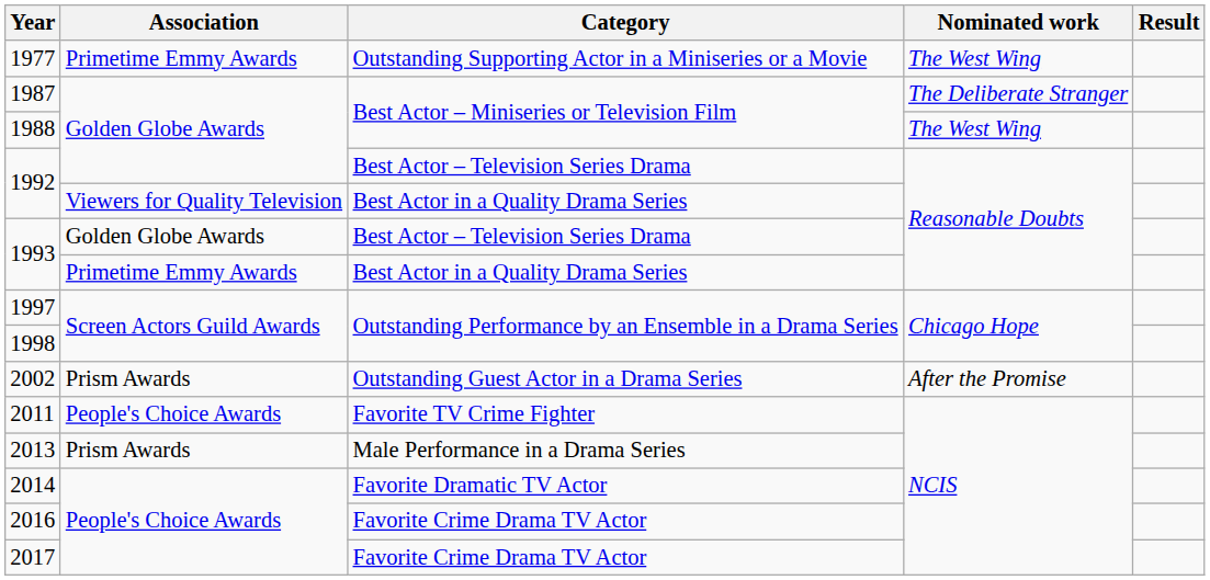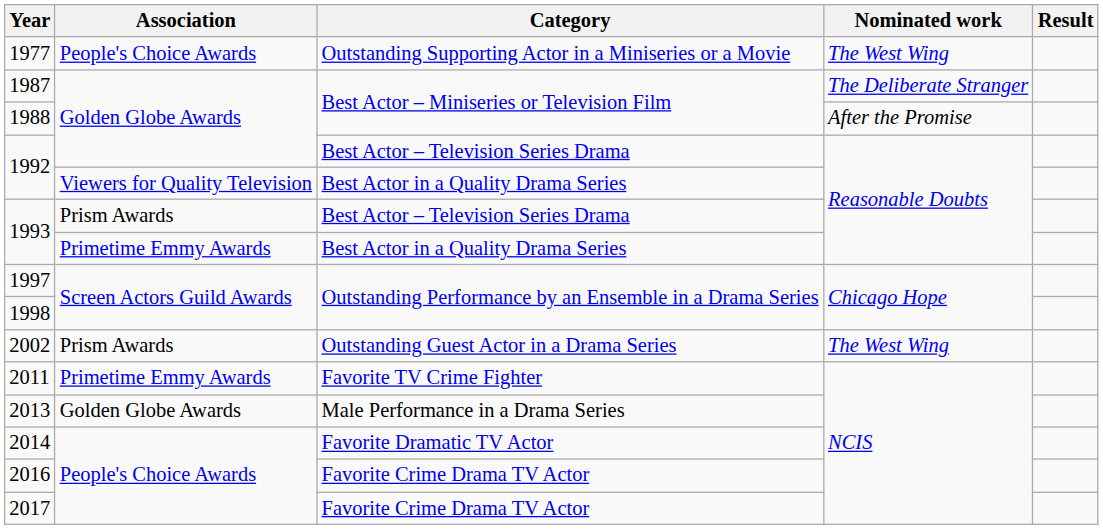 <table class="wikitable sortable">
 <tr>
 <th>Year</th>
 <th>Association</th>
 <th>Category</th>
 <th>Nominated work</th>
 <th>Result</th>
 </tr>
 <tr>
 <td>1977</td>
-<td><a href='#'>Primetime Emmy Awards</a></td>
+<td><a href='#'>People's Choice Awards</a></td>
 <td><a href='#'>Outstanding Supporting Actor in a Miniseries or a Movie</a></td>
 <td><em><a href='#'>The West Wing</a></em></td>
 <td></td>
 </tr>
 <tr>
 <td>1987</td>
 <td rowspan="3"><a href='#'>Golden Globe Awards</a></td>
 <td rowspan="2"><a href='#'>Best Actor – Miniseries or Television Film</a></td>
 <td><em><a href='#'>The Deliberate Stranger</a></em></td>
 <td></td>
 </tr>
 <tr>
 <td>1988</td>
-<td><em><a href='#'>The West Wing</a></em></td>
+<td><em>After the Promise</em></td>
 <td></td>
 </tr>
 <tr>
 <td rowspan="2">1992</td>
 <td><a href='#'>Best Actor – Television Series Drama</a></td>
 <td rowspan="4"><em><a href='#'>Reasonable Doubts</a></em></td>
 <td></td>
 </tr>
 <tr>
 <td><a href='#'>Viewers for Quality Television</a></td>
 <td><a href='#'>Best Actor in a Quality Drama Series</a></td>
 <td></td>
 </tr>
 <tr>
 <td rowspan="2">1993</td>
-<td>Golden Globe Awards</td>
+<td>Prism Awards</td>
 <td><a href='#'>Best Actor – Television Series Drama</a></td>
 <td></td>
 </tr>
 <tr>
 <td><a href='#'>Primetime Emmy Awards</a></td>
 <td><a href='#'>Best Actor in a Quality Drama Series</a></td>
 <td></td>
 </tr>
 <tr>
 <td>1997</td>
 <td rowspan="2"><a href='#'>Screen Actors Guild Awards</a></td>
 <td rowspan="2"><a href='#'>Outstanding Performance by an Ensemble in a Drama Series</a></td>
 <td rowspan="2"><em><a href='#'>Chicago Hope</a></em></td>
 <td></td>
 </tr>
 <tr>
 <td>1998</td>
 <td></td>
 </tr>
 <tr>
 <td>2002</td>
 <td>Prism Awards</td>
 <td><a href='#'>Outstanding Guest Actor in a Drama Series</a></td>
-<td><em>After the Promise</em></td>
+<td><em><a href='#'>The West Wing</a></em></td>
 <td></td>
 </tr>
 <tr>
 <td>2011</td>
-<td><a href='#'>People's Choice Awards</a></td>
+<td><a href='#'>Primetime Emmy Awards</a></td>
 <td><a href='#'>Favorite TV Crime Fighter</a></td>
 <td rowspan="5"><em><a href='#'>NCIS</a></em></td>
 <td></td>
 </tr>
 <tr>
 <td>2013</td>
-<td>Prism Awards</td>
+<td>Golden Globe Awards</td>
 <td>Male Performance in a Drama Series</td>
 <td></td>
 </tr>
 <tr>
 <td>2014</td>
 <td rowspan="3"><a href='#'>People's Choice Awards</a></td>
 <td><a href='#'>Favorite Dramatic TV Actor</a></td>
 <td></td>
 </tr>
 <tr>
 <td>2016</td>
 <td><a href='#'>Favorite Crime Drama TV Actor</a></td>
 <td></td>
 </tr>
 <tr>
 <td>2017</td>
 <td><a href='#'>Favorite Crime Drama TV Actor</a></td>
 <td></td>
 </tr>
 </table>
